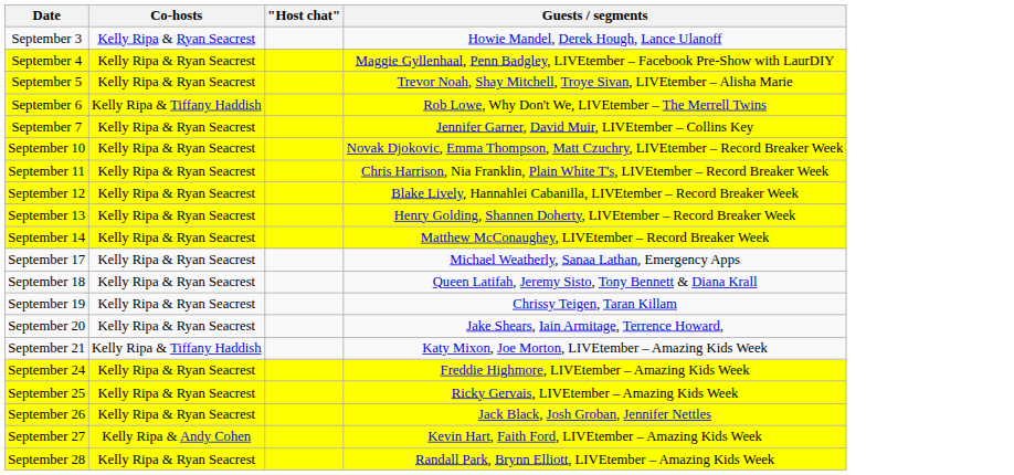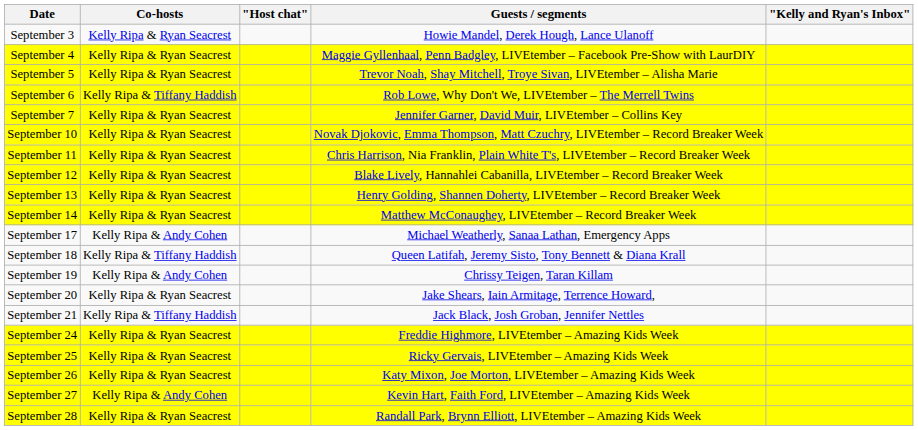 <table class="wikitable sortable" style="text-align:center;">
 <tr>
 <th>Date</th>
 <th>Co-hosts</th>
 <th>"Host chat"</th>
 <th>Guests / segments</th>
+<th>"Kelly and Ryan's Inbox"</th>
 </tr>
 <tr>
 <td>September 3</td>
 <td><a href='#'>Kelly Ripa</a> & <a href='#'>Ryan Seacrest</a></td>
 <td></td>
 <td><a href='#'>Howie Mandel</a>, <a href='#'>Derek Hough</a>, <a href='#'>Lance Ulanoff</a></td>
+<td></td>
 </tr>
 <tr style="background:yellow;">
 <td>September 4</td>
 <td>Kelly Ripa & Ryan Seacrest</td>
 <td></td>
 <td><a href='#'>Maggie Gyllenhaal</a>, <a href='#'>Penn Badgley</a>, LIVEtember – Facebook Pre-Show with LaurDIY</td>
+<td></td>
 </tr>
 <tr style="background:yellow;">
 <td>September 5</td>
 <td>Kelly Ripa & Ryan Seacrest</td>
 <td></td>
 <td><a href='#'>Trevor Noah</a>, <a href='#'>Shay Mitchell</a>, <a href='#'>Troye Sivan</a>, LIVEtember – Alisha Marie</td>
+<td></td>
 </tr>
 <tr style="background:yellow;">
 <td>September 6</td>
 <td>Kelly Ripa & <a href='#'>Tiffany Haddish</a></td>
 <td></td>
 <td><a href='#'>Rob Lowe</a>, Why Don't We, LIVEtember – <a href='#'>The Merrell Twins</a></td>
+<td></td>
 </tr>
 <tr style="background:yellow;">
 <td>September 7</td>
 <td>Kelly Ripa & Ryan Seacrest</td>
 <td></td>
 <td><a href='#'>Jennifer Garner</a>, <a href='#'>David Muir</a>, LIVEtember – Collins Key</td>
+<td></td>
 </tr>
 <tr style="background:yellow;">
 <td>September 10</td>
 <td>Kelly Ripa & Ryan Seacrest</td>
 <td></td>
 <td><a href='#'>Novak Djokovic</a>, <a href='#'>Emma Thompson</a>, <a href='#'>Matt Czuchry</a>, LIVEtember – Record Breaker Week</td>
+<td></td>
 </tr>
 <tr style="background:yellow;">
 <td>September 11</td>
 <td>Kelly Ripa & Ryan Seacrest</td>
 <td></td>
 <td><a href='#'>Chris Harrison</a>, Nia Franklin, <a href='#'>Plain White T's</a>, LIVEtember – Record Breaker Week</td>
+<td></td>
 </tr>
 <tr style="background:yellow;">
 <td>September 12</td>
 <td>Kelly Ripa & Ryan Seacrest</td>
 <td></td>
 <td><a href='#'>Blake Lively</a>, Hannahlei Cabanilla, LIVEtember – Record Breaker Week</td>
+<td></td>
 </tr>
 <tr style="background:yellow;">
 <td>September 13</td>
 <td>Kelly Ripa & Ryan Seacrest</td>
 <td></td>
 <td><a href='#'>Henry Golding</a>, <a href='#'>Shannen Doherty</a>, LIVEtember – Record Breaker Week</td>
+<td></td>
 </tr>
 <tr style="background:yellow;">
 <td>September 14</td>
 <td>Kelly Ripa & Ryan Seacrest</td>
 <td></td>
 <td><a href='#'>Matthew McConaughey</a>, LIVEtember – Record Breaker Week</td>
+<td></td>
 </tr>
 <tr>
 <td>September 17</td>
-<td>Kelly Ripa & Ryan Seacrest</td>
+<td>Kelly Ripa & <a href='#'>Andy Cohen</a></td>
 <td></td>
 <td><a href='#'>Michael Weatherly</a>, <a href='#'>Sanaa Lathan</a>, Emergency Apps</td>
+<td></td>
 </tr>
 <tr>
 <td>September 18</td>
-<td>Kelly Ripa & Ryan Seacrest</td>
+<td>Kelly Ripa & <a href='#'>Tiffany Haddish</a></td>
 <td></td>
 <td><a href='#'>Queen Latifah</a>, <a href='#'>Jeremy Sisto</a>, <a href='#'>Tony Bennett</a> & <a href='#'>Diana Krall</a></td>
+<td></td>
 </tr>
 <tr>
 <td>September 19</td>
-<td>Kelly Ripa & Ryan Seacrest</td>
+<td>Kelly Ripa & <a href='#'>Andy Cohen</a></td>
 <td></td>
 <td><a href='#'>Chrissy Teigen</a>, <a href='#'>Taran Killam</a></td>
+<td></td>
 </tr>
 <tr>
 <td>September 20</td>
 <td>Kelly Ripa & Ryan Seacrest</td>
 <td></td>
 <td><a href='#'>Jake Shears</a>, <a href='#'>Iain Armitage</a>, <a href='#'>Terrence Howard</a>,</td>
+<td></td>
 </tr>
 <tr>
 <td>September 21</td>
 <td>Kelly Ripa & <a href='#'>Tiffany Haddish</a></td>
 <td></td>
-<td><a href='#'>Katy Mixon</a>, <a href='#'>Joe Morton</a>, LIVEtember – Amazing Kids Week</td>
+<td><a href='#'>Jack Black</a>, <a href='#'>Josh Groban</a>, <a href='#'>Jennifer Nettles</a></td>
+<td></td>
 </tr>
 <tr style="background:yellow;">
 <td>September 24</td>
 <td>Kelly Ripa & Ryan Seacrest</td>
 <td></td>
 <td><a href='#'>Freddie Highmore</a>, LIVEtember – Amazing Kids Week</td>
+<td></td>
 </tr>
 <tr style="background:yellow;">
 <td>September 25</td>
 <td>Kelly Ripa & Ryan Seacrest</td>
 <td></td>
 <td><a href='#'>Ricky Gervais</a>, LIVEtember – Amazing Kids Week</td>
+<td></td>
 </tr>
 <tr style="background:yellow;">
 <td>September 26</td>
 <td>Kelly Ripa & Ryan Seacrest</td>
 <td></td>
-<td><a href='#'>Jack Black</a>, <a href='#'>Josh Groban</a>, <a href='#'>Jennifer Nettles</a></td>
+<td><a href='#'>Katy Mixon</a>, <a href='#'>Joe Morton</a>, LIVEtember – Amazing Kids Week</td>
+<td></td>
 </tr>
 <tr style="background:yellow;">
 <td>September 27</td>
 <td>Kelly Ripa & <a href='#'>Andy Cohen</a></td>
 <td></td>
 <td><a href='#'>Kevin Hart</a>, <a href='#'>Faith Ford</a>, LIVEtember – Amazing Kids Week</td>
+<td></td>
 </tr>
 <tr style="background:yellow;">
 <td>September 28</td>
 <td>Kelly Ripa & Ryan Seacrest</td>
 <td></td>
 <td><a href='#'>Randall Park</a>, <a href='#'>Brynn Elliott</a>, LIVEtember – Amazing Kids Week</td>
+<td></td>
 </tr>
 </table>
